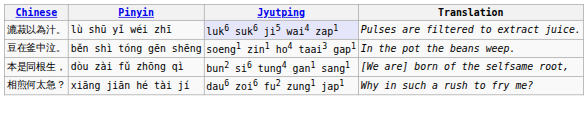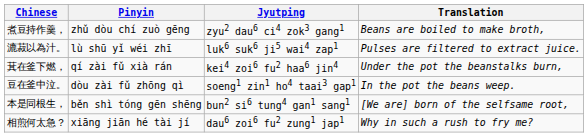 <table class="wikitable">
 <tr>
 <th><a href='#'>Chinese</a></th>
 <th><a href='#'>Pinyin</a></th>
 <th><a href='#'>Jyutping</a></th>
 <th>Translation</th>
 </tr>
 <tr>
+<td>煮豆持作羹，</td>
+<td>zhǔ dòu chí zuò gēng</td>
+<td>zyu<sup>2</sup> dau<sup>6</sup> ci<sup>4</sup> zok<sup>3</sup> gang<sup>1</sup></td>
+<td><em>Beans are boiled to make broth,</em></td>
+</tr>
+<tr>
 <td>漉菽以為汁。</td>
 <td>lù shū yǐ wéi zhī</td>
-<td style="background: lavender;">luk<sup>6</sup> suk<sup>6</sup> ji<sup>5</sup> wai<sup>4</sup> zap<sup>1</sup></td>
+<td>luk<sup>6</sup> suk<sup>6</sup> ji<sup>5</sup> wai<sup>4</sup> zap<sup>1</sup></td>
 <td><em>Pulses are filtered to extract juice.</em></td>
 </tr>
 <tr>
+<td>萁在釜下燃，</td>
+<td>qí zài fǔ xià rán</td>
+<td>kei<sup>4</sup> zoi<sup>6</sup> fu<sup>2</sup> haa<sup>6</sup> jin<sup>4</sup></td>
+<td><em>Under the pot the beanstalks burn,</em></td>
+</tr>
+<tr>
 <td>豆在釜中泣。</td>
-<td>běn shì tóng gēn shēng</td>
+<td>dòu zài fǔ zhōng qì</td>
 <td>soeng<sup>1</sup> zin<sup>1</sup> ho<sup>4</sup> taai<sup>3</sup> gap<sup>1</sup></td>
 <td><em>In the pot the beans weep.</em></td>
 </tr>
 <tr>
 <td>本是同根生，</td>
-<td>dòu zài fǔ zhōng qì</td>
+<td>běn shì tóng gēn shēng</td>
 <td>bun<sup>2</sup> si<sup>6</sup> tung<sup>4</sup> gan<sup>1</sup> sang<sup>1</sup></td>
 <td><em>[We are] born of the selfsame root,</em></td>
 </tr>
 <tr>
 <td>相煎何太急？</td>
 <td>xiāng jiān hé tài jí</td>
 <td>dau<sup>6</sup> zoi<sup>6</sup> fu<sup>2</sup> zung<sup>1</sup> jap<sup>1</sup></td>
 <td><em>Why in such a rush to fry me?</em></td>
 </tr>
 </table>
